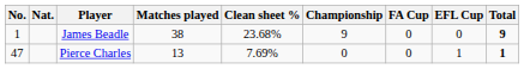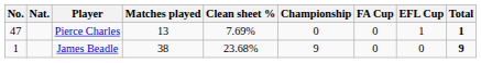 <table class="wikitable sortable" style="text-align:center">
 <tr>
 <th>No.</th>
 <th>Nat.</th>
 <th>Player</th>
 <th>Matches played</th>
 <th>Clean sheet %</th>
 <th>Championship</th>
 <th>FA Cup</th>
 <th>EFL Cup</th>
 <th>Total</th>
 </tr>
 <tr>
+<td>47</td>
+<td></td>
+<td><a href='#'>Pierce Charles</a></td>
+<td>13</td>
+<td>7.69%</td>
+<td>0</td>
+<td>0</td>
+<td>1</td>
+<td><strong>1</strong></td>
+</tr>
+<tr>
 <td>1</td>
 <td></td>
 <td><a href='#'>James Beadle</a></td>
 <td>38</td>
 <td>23.68%</td>
 <td>9</td>
 <td>0</td>
 <td>0</td>
 <td><strong>9</strong></td>
 </tr>
-<tr>
-<td>47</td>
-<td></td>
-<td><a href='#'>Pierce Charles</a></td>
-<td>13</td>
-<td>7.69%</td>
-<td>0</td>
-<td>0</td>
-<td>1</td>
-<td><strong>1</strong></td>
-</tr>
 </table>
